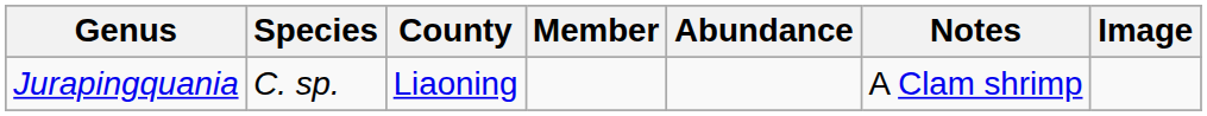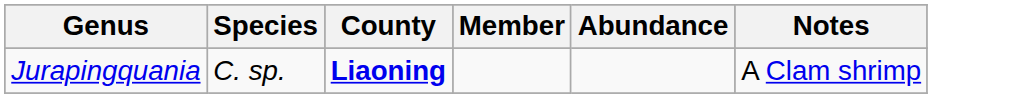 <table class="wikitable" align="center">
 <tr>
 <th>Genus</th>
 <th>Species</th>
 <th>County</th>
 <th>Member</th>
 <th>Abundance</th>
 <th>Notes</th>
-<th>Image</th>
 </tr>
 <tr>
 <td><em><a href='#'>Jurapingquania</a></em></td>
 <td><em>C. sp.</em></td>
-<td><a href='#'>Liaoning</a></td>
+<td><strong><a href='#'>Liaoning</a></strong></td>
 <td></td>
 <td></td>
 <td>A <a href='#'>Clam shrimp</a></td>
-<td></td>
 </tr>
 </table>
